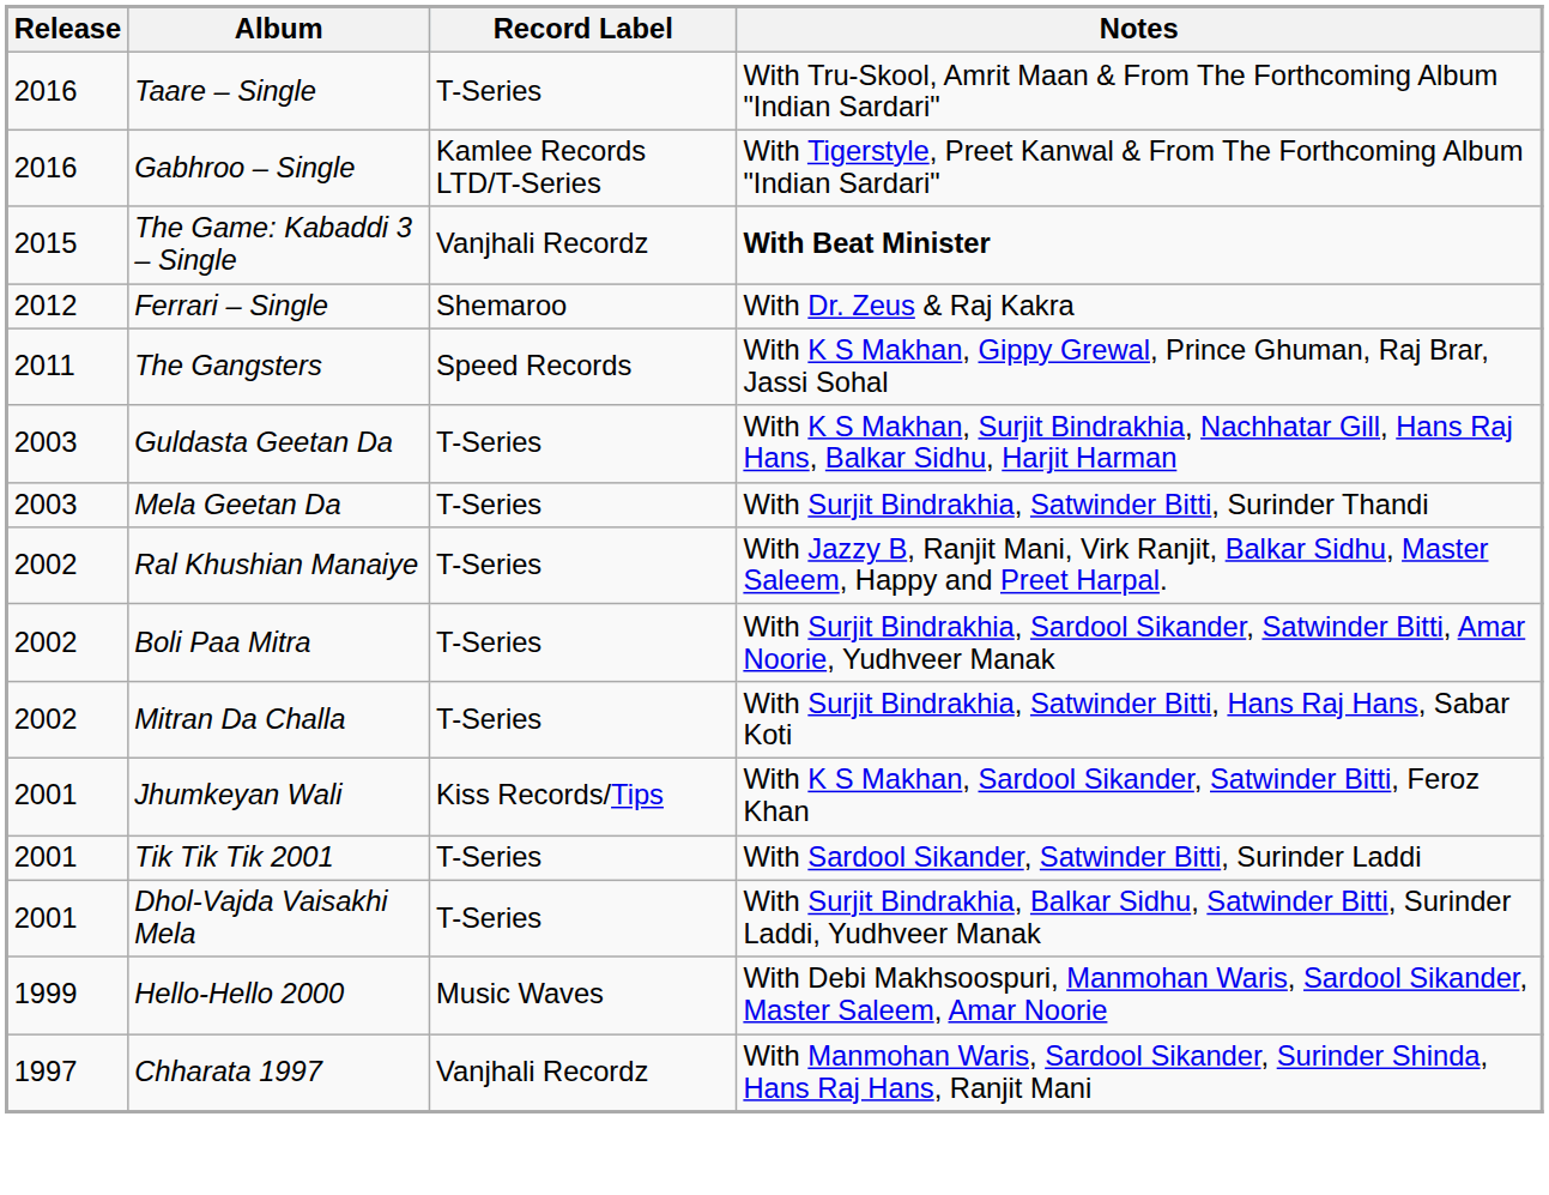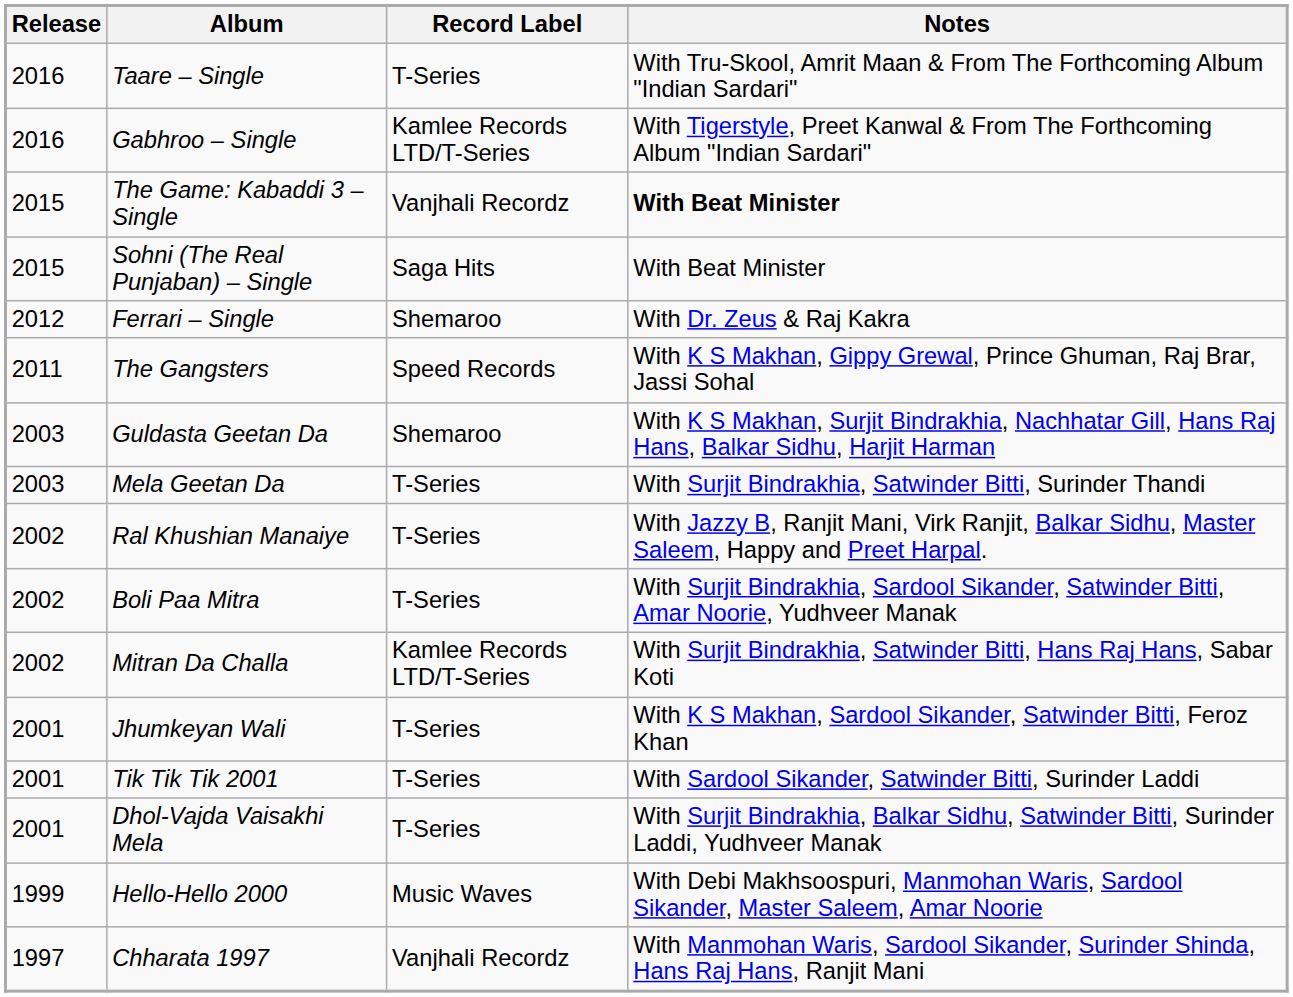 <table class="wikitable sortable" style="margin: 1em 1em 1em 0; background: #f9f9f9; border: 2px #aaa solid; border-collapse: collapse; font-size: 100%;" cellspacing="2" cellpadding="3" border="3">
 <tr bgcolor="#AACCDD" align="left">
 <th>Release</th>
 <th>Album</th>
 <th>Record Label</th>
 <th>Notes</th>
 </tr>
 <tr>
 <td>2016</td>
 <td><em>Taare – Single</em></td>
 <td>T-Series</td>
 <td>With Tru-Skool, Amrit Maan & From The Forthcoming Album "Indian Sardari"</td>
 </tr>
 <tr>
 <td>2016</td>
 <td><em>Gabhroo – Single</em></td>
 <td>Kamlee Records LTD/T-Series</td>
 <td>With <a href='#'>Tigerstyle</a>, Preet Kanwal & From The Forthcoming Album "Indian Sardari"</td>
 </tr>
 <tr>
 <td>2015</td>
 <td><em>The Game: Kabaddi 3 – Single</em></td>
 <td>Vanjhali Recordz</td>
 <td><strong>With Beat Minister</strong></td>
 </tr>
 <tr>
+<td>2015</td>
+<td><em>Sohni (The Real Punjaban) – Single</em></td>
+<td>Saga Hits</td>
+<td>With Beat Minister</td>
+</tr>
+<tr>
 <td>2012</td>
 <td><em>Ferrari – Single</em></td>
 <td>Shemaroo</td>
 <td>With <a href='#'>Dr. Zeus</a> & Raj Kakra</td>
 </tr>
 <tr>
 <td>2011</td>
 <td><em>The Gangsters</em></td>
 <td>Speed Records</td>
 <td>With <a href='#'>K S Makhan</a>, <a href='#'>Gippy Grewal</a>, Prince Ghuman, Raj Brar, Jassi Sohal</td>
 </tr>
 <tr>
 <td>2003</td>
 <td><em>Guldasta Geetan Da</em></td>
-<td>T-Series</td>
+<td>Shemaroo</td>
 <td>With <a href='#'>K S Makhan</a>, <a href='#'>Surjit Bindrakhia</a>, <a href='#'>Nachhatar Gill</a>, <a href='#'>Hans Raj Hans</a>, <a href='#'>Balkar Sidhu</a>, <a href='#'>Harjit Harman</a></td>
 </tr>
 <tr>
 <td>2003</td>
 <td><em>Mela Geetan Da</em></td>
 <td>T-Series</td>
 <td>With <a href='#'>Surjit Bindrakhia</a>, <a href='#'>Satwinder Bitti</a>, Surinder Thandi</td>
 </tr>
 <tr>
 <td>2002</td>
 <td><em>Ral Khushian Manaiye</em></td>
 <td>T-Series</td>
 <td>With <a href='#'>Jazzy B</a>, Ranjit Mani, Virk Ranjit, <a href='#'>Balkar Sidhu</a>, <a href='#'>Master Saleem</a>, Happy and <a href='#'>Preet Harpal</a>.</td>
 </tr>
 <tr>
 <td>2002</td>
 <td><em>Boli Paa Mitra</em></td>
 <td>T-Series</td>
 <td>With <a href='#'>Surjit Bindrakhia</a>, <a href='#'>Sardool Sikander</a>, <a href='#'>Satwinder Bitti</a>, <a href='#'>Amar Noorie</a>, Yudhveer Manak</td>
 </tr>
 <tr>
 <td>2002</td>
 <td><em>Mitran Da Challa</em></td>
-<td>T-Series</td>
+<td>Kamlee Records LTD/T-Series</td>
 <td>With <a href='#'>Surjit Bindrakhia</a>, <a href='#'>Satwinder Bitti</a>, <a href='#'>Hans Raj Hans</a>, Sabar Koti</td>
 </tr>
 <tr>
 <td>2001</td>
 <td><em>Jhumkeyan Wali</em></td>
-<td>Kiss Records/<a href='#'>Tips</a></td>
+<td>T-Series</td>
 <td>With <a href='#'>K S Makhan</a>, <a href='#'>Sardool Sikander</a>, <a href='#'>Satwinder Bitti</a>, Feroz Khan</td>
 </tr>
 <tr>
 <td>2001</td>
 <td><em>Tik Tik Tik 2001</em></td>
 <td>T-Series</td>
 <td>With <a href='#'>Sardool Sikander</a>, <a href='#'>Satwinder Bitti</a>, Surinder Laddi</td>
 </tr>
 <tr>
 <td>2001</td>
 <td><em>Dhol-Vajda Vaisakhi Mela</em></td>
 <td>T-Series</td>
 <td>With <a href='#'>Surjit Bindrakhia</a>, <a href='#'>Balkar Sidhu</a>, <a href='#'>Satwinder Bitti</a>, Surinder Laddi, Yudhveer Manak</td>
 </tr>
 <tr>
 <td>1999</td>
 <td><em>Hello-Hello 2000</em></td>
 <td>Music Waves</td>
 <td>With Debi Makhsoospuri, <a href='#'>Manmohan Waris</a>, <a href='#'>Sardool Sikander</a>, <a href='#'>Master Saleem</a>, <a href='#'>Amar Noorie</a></td>
 </tr>
 <tr>
 <td>1997</td>
 <td><em>Chharata 1997</em></td>
 <td>Vanjhali Recordz</td>
 <td>With <a href='#'>Manmohan Waris</a>, <a href='#'>Sardool Sikander</a>, <a href='#'>Surinder Shinda</a>, <a href='#'>Hans Raj Hans</a>, Ranjit Mani</td>
 </tr>
 </table>
